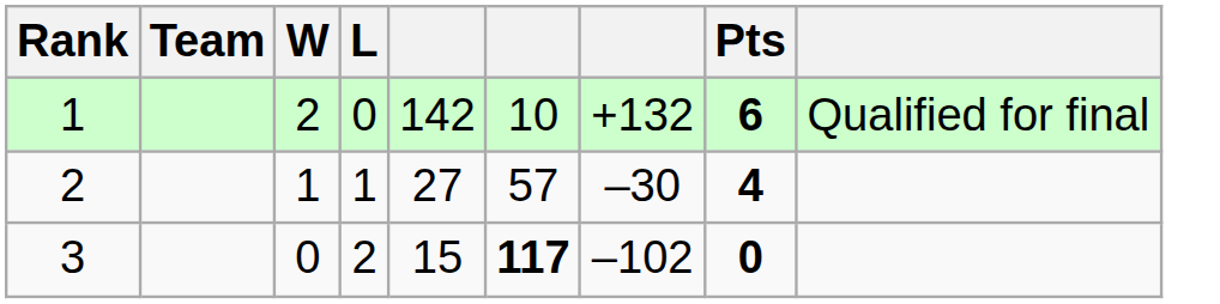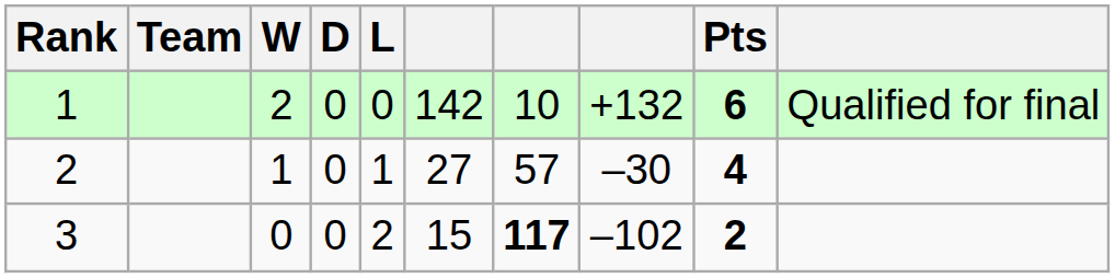 <table class="wikitable" style="text-align: center;">
 <tr>
 <th>Rank</th>
 <th>Team</th>
 <th>W</th>
+<th>D</th>
 <th>L</th>
 <th></th>
 <th></th>
 <th></th>
 <th>Pts</th>
 <th></th>
 </tr>
 <tr bgcolor="#ccffcc">
 <td>1</td>
 <td align=left></td>
 <td>2</td>
 <td>0</td>
+<td>0</td>
 <td>142</td>
 <td>10</td>
 <td>+132</td>
 <td><strong>6</strong></td>
 <td>Qualified for final</td>
 </tr>
 <tr>
 <td>2</td>
 <td align=left></td>
 <td>1</td>
+<td>0</td>
 <td>1</td>
 <td>27</td>
 <td>57</td>
 <td>–30</td>
 <td><strong>4</strong></td>
 <td></td>
 </tr>
 <tr>
 <td>3</td>
 <td align=left></td>
 <td>0</td>
+<td>0</td>
 <td>2</td>
 <td>15</td>
 <td><strong>117</strong></td>
 <td>–102</td>
-<td><strong>0</strong></td>
+<td><strong>2</strong></td>
 <td></td>
 </tr>
 </table>
